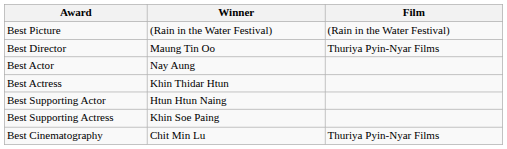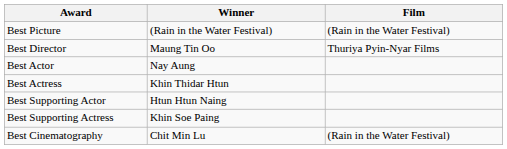 <table class="wikitable">
 <tr>
 <th width="200"><strong>Award</strong></th>
 <th width="250"><strong>Winner</strong></th>
 <th width="250"><strong>Film</strong></th>
 </tr>
 <tr>
 <td>Best Picture</td>
 <td> (Rain in the Water Festival)</td>
 <td> (Rain in the Water Festival)</td>
 </tr>
 <tr>
 <td>Best Director</td>
 <td>Maung Tin Oo</td>
 <td>Thuriya Pyin-Nyar Films</td>
 </tr>
 <tr>
 <td>Best Actor</td>
 <td>Nay Aung</td>
 <td></td>
 </tr>
 <tr>
 <td>Best Actress</td>
 <td>Khin Thidar Htun</td>
 <td></td>
 </tr>
 <tr>
 <td>Best Supporting Actor</td>
 <td>Htun Htun Naing</td>
 <td></td>
 </tr>
 <tr>
 <td>Best Supporting Actress</td>
 <td>Khin Soe Paing</td>
 <td></td>
 </tr>
 <tr>
 <td>Best Cinematography</td>
 <td>Chit Min Lu</td>
-<td>Thuriya Pyin-Nyar Films</td>
+<td> (Rain in the Water Festival)</td>
 </tr>
 </table>
